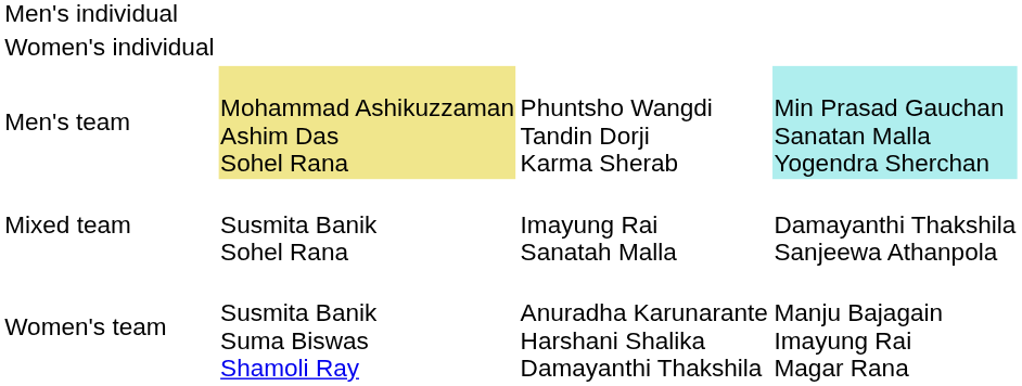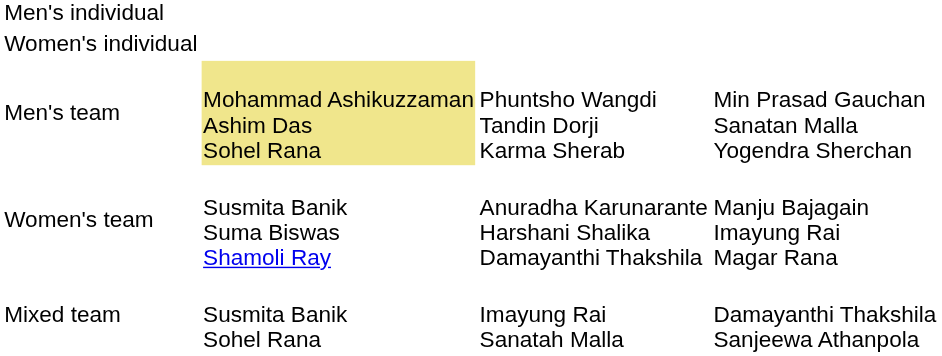 <table>
 <tr>
 <td>Men's individual</td>
 <td></td>
 <td></td>
 <td></td>
 </tr>
 <tr>
 <td>Women's individual</td>
 <td></td>
 <td></td>
 <td></td>
 </tr>
 <tr>
 <td>Men's team</td>
 <td style="background: khaki;"><br>Mohammad Ashikuzzaman<br>Ashim Das<br>Sohel Rana</td>
 <td><br>Phuntsho Wangdi<br>Tandin Dorji<br>Karma Sherab</td>
-<td style="background: paleturquoise;"><br>Min Prasad Gauchan<br>Sanatan Malla<br>Yogendra Sherchan</td>
+<td><br>Min Prasad Gauchan<br>Sanatan Malla<br>Yogendra Sherchan</td>
+</tr>
+<tr>
+<td>Women's team</td>
+<td><br>Susmita Banik<br>Suma Biswas<br><a href='#'>Shamoli Ray</a></td>
+<td><br>Anuradha Karunarante<br>Harshani Shalika<br>Damayanthi Thakshila</td>
+<td><br>Manju Bajagain<br>Imayung Rai<br>Magar Rana</td>
 </tr>
 <tr>
 <td>Mixed team</td>
 <td><br>Susmita Banik<br>Sohel Rana</td>
 <td><br>Imayung Rai<br>Sanatah Malla</td>
 <td><br>Damayanthi Thakshila<br>Sanjeewa Athanpola</td>
 </tr>
-<tr>
-<td>Women's team</td>
-<td><br>Susmita Banik<br>Suma Biswas<br><a href='#'>Shamoli Ray</a></td>
-<td><br>Anuradha Karunarante<br>Harshani Shalika<br>Damayanthi Thakshila</td>
-<td><br>Manju Bajagain<br>Imayung Rai<br>Magar Rana</td>
-</tr>
 </table>
